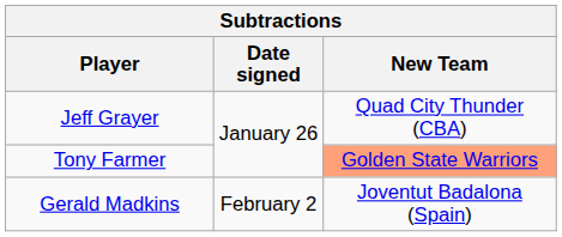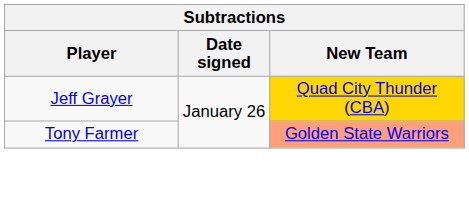 <table class="wikitable" style="text-align:center">
 <tr>
 <th colspan=3>Subtractions</th>
 </tr>
 <tr>
 <th style="width:160px">Player</th>
 <th style="width:80px">Date signed</th>
 <th style="width:180px">New Team</th>
 </tr>
 <tr>
 <td><a href='#'>Jeff Grayer</a></td>
 <td rowspan=2>January 26</td>
-<td><a href='#'>Quad City Thunder</a> (<a href='#'>CBA</a>)</td>
+<td style="background: gold;"><a href='#'>Quad City Thunder</a> (<a href='#'>CBA</a>)</td>
 </tr>
 <tr>
 <td><a href='#'>Tony Farmer</a></td>
 <td style="background: lightsalmon;"><a href='#'>Golden State Warriors</a></td>
 </tr>
-<tr>
-<td><a href='#'>Gerald Madkins</a></td>
-<td>February 2</td>
-<td><a href='#'>Joventut Badalona</a> (<a href='#'>Spain</a>)</td>
-</tr>
 </table>
